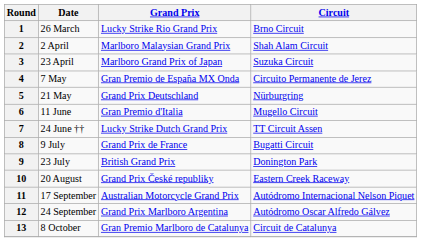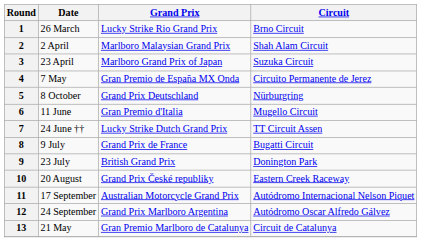 <table class="wikitable" style="font-size: 85%;">
 <tr>
 <th>Round</th>
 <th>Date</th>
 <th><a href='#'>Grand Prix</a></th>
 <th><a href='#'>Circuit</a></th>
 </tr>
 <tr>
 <th>1</th>
 <td>26 March</td>
 <td> <a href='#'>Lucky Strike Rio Grand Prix</a></td>
 <td><a href='#'>Brno Circuit</a></td>
 </tr>
 <tr>
 <th>2</th>
 <td>2 April</td>
 <td> <a href='#'>Marlboro Malaysian Grand Prix</a></td>
 <td><a href='#'>Shah Alam Circuit</a></td>
 </tr>
 <tr>
 <th>3</th>
 <td>23 April</td>
 <td> <a href='#'>Marlboro Grand Prix of Japan</a></td>
 <td><a href='#'>Suzuka Circuit</a></td>
 </tr>
 <tr>
 <th>4</th>
 <td>7 May</td>
 <td> <a href='#'>Gran Premio de España MX Onda</a></td>
 <td><a href='#'>Circuito Permanente de Jerez</a></td>
 </tr>
 <tr>
 <th>5</th>
-<td>21 May</td>
+<td>8 October</td>
 <td> <a href='#'>Grand Prix Deutschland</a></td>
 <td><a href='#'>Nürburgring</a></td>
 </tr>
 <tr>
 <th>6</th>
 <td>11 June</td>
 <td> <a href='#'>Gran Premio d'Italia</a></td>
 <td><a href='#'>Mugello Circuit</a></td>
 </tr>
 <tr>
 <th>7</th>
 <td>24 June ††</td>
 <td> <a href='#'>Lucky Strike Dutch Grand Prix</a></td>
 <td><a href='#'>TT Circuit Assen</a></td>
 </tr>
 <tr>
 <th>8</th>
 <td>9 July</td>
 <td> <a href='#'>Grand Prix de France</a></td>
 <td><a href='#'>Bugatti Circuit</a></td>
 </tr>
 <tr>
 <th>9</th>
 <td>23 July</td>
 <td> <a href='#'>British Grand Prix</a></td>
 <td><a href='#'>Donington Park</a></td>
 </tr>
 <tr>
 <th>10</th>
 <td>20 August</td>
 <td> <a href='#'>Grand Prix České republiky</a></td>
 <td><a href='#'>Eastern Creek Raceway</a></td>
 </tr>
 <tr>
 <th>11</th>
 <td>17 September</td>
 <td> <a href='#'>Australian Motorcycle Grand Prix</a></td>
 <td><a href='#'>Autódromo Internacional Nelson Piquet</a></td>
 </tr>
 <tr>
 <th>12</th>
 <td>24 September</td>
 <td> <a href='#'>Grand Prix Marlboro Argentina</a></td>
 <td><a href='#'>Autódromo Oscar Alfredo Gálvez</a></td>
 </tr>
 <tr>
 <th>13</th>
-<td>8 October</td>
+<td>21 May</td>
 <td> <a href='#'>Gran Premio Marlboro de Catalunya</a></td>
 <td><a href='#'>Circuit de Catalunya</a></td>
 </tr>
 <tr>
 </tr>
 </table>
